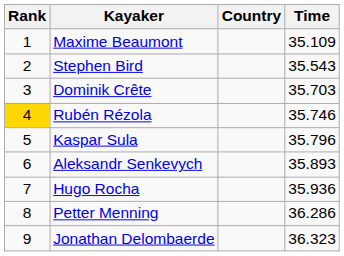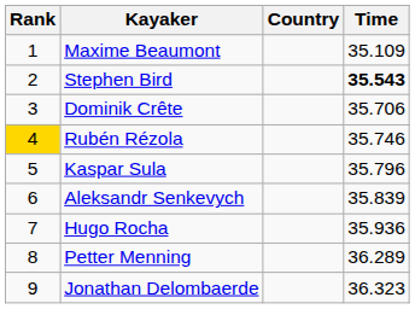 <table class="wikitable" style="text-align:center">
 <tr>
 <th>Rank</th>
 <th>Kayaker</th>
 <th>Country</th>
 <th>Time</th>
 </tr>
 <tr>
 <td>1</td>
 <td align="left"><a href='#'>Maxime Beaumont</a></td>
 <td align="left"></td>
 <td>35.109</td>
 </tr>
 <tr>
 <td>2</td>
 <td align="left"><a href='#'>Stephen Bird</a></td>
 <td align="left"></td>
-<td>35.543</td>
+<td><strong>35.543</strong></td>
 </tr>
 <tr>
 <td>3</td>
 <td align="left"><a href='#'>Dominik Crête</a></td>
 <td align="left"></td>
-<td>35.703</td>
+<td>35.706</td>
 </tr>
 <tr>
 <td style="background: gold;">4</td>
 <td align="left"><a href='#'>Rubén Rézola</a></td>
 <td align="left"></td>
 <td>35.746</td>
 </tr>
 <tr>
 <td>5</td>
 <td align="left"><a href='#'>Kaspar Sula</a></td>
 <td align="left"></td>
 <td>35.796</td>
 </tr>
 <tr>
 <td>6</td>
 <td align="left"><a href='#'>Aleksandr Senkevych</a></td>
 <td align="left"></td>
-<td>35.893</td>
+<td>35.839</td>
 </tr>
 <tr>
 <td>7</td>
 <td align="left"><a href='#'>Hugo Rocha</a></td>
 <td align="left"></td>
 <td>35.936</td>
 </tr>
 <tr>
 <td>8</td>
 <td align="left"><a href='#'>Petter Menning</a></td>
 <td align="left"></td>
-<td>36.286</td>
+<td>36.289</td>
 </tr>
 <tr>
 <td>9</td>
 <td align="left"><a href='#'>Jonathan Delombaerde</a></td>
 <td align="left"></td>
 <td>36.323</td>
 </tr>
 </table>
